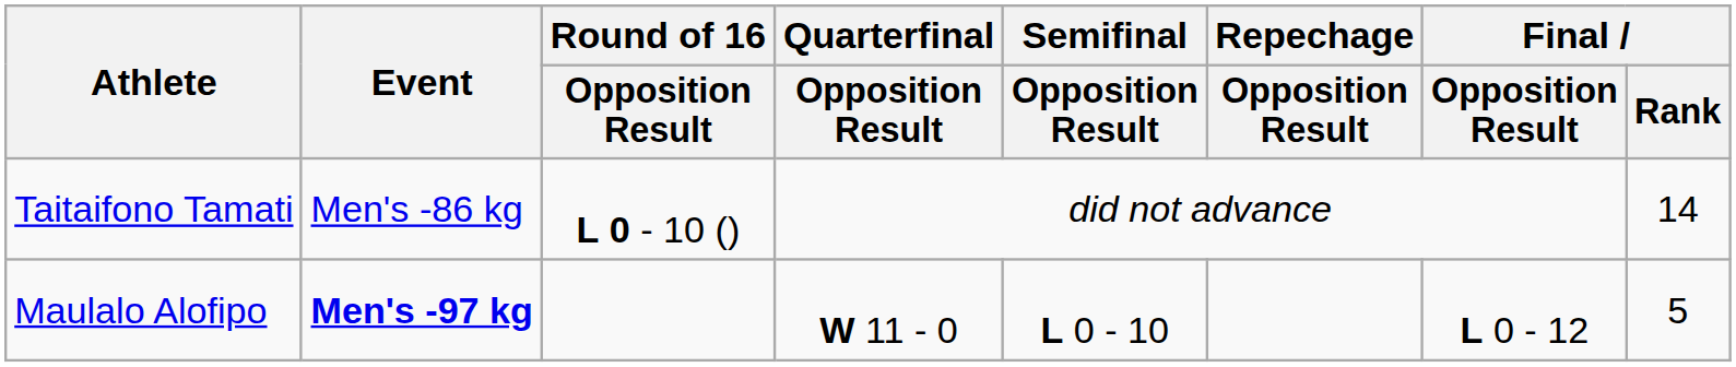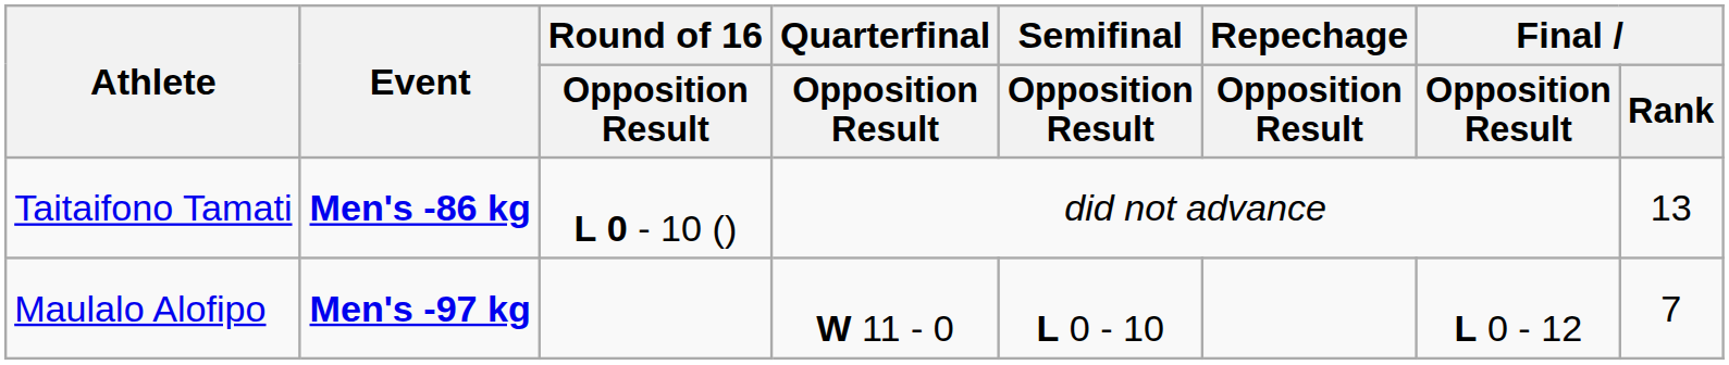 <table class="wikitable" style="font-size:90%;">
 <tr>
 <th rowspan=2>Athlete</th>
 <th rowspan=2>Event</th>
 <th>Round of 16</th>
 <th>Quarterfinal</th>
 <th>Semifinal</th>
 <th>Repechage</th>
 <th colspan=2>Final / </th>
 </tr>
 <tr style="font-size: 95%">
 <th>Opposition<br>Result</th>
 <th>Opposition<br>Result</th>
 <th>Opposition<br>Result</th>
 <th>Opposition<br>Result</th>
 <th>Opposition<br>Result</th>
 <th>Rank</th>
 </tr>
 <tr align=center>
 <td align=left><a href='#'>Taitaifono Tamati</a></td>
-<td align=left><a href='#'>Men's -86 kg</a></td>
+<td align=left><strong><a href='#'>Men's -86 kg</a></strong></td>
 <td><br><strong>L</strong> <strong>0</strong> - 10 ()</td>
 <td colspan="4"><em>did not advance</em></td>
-<td>14</td>
+<td>13</td>
 </tr>
 <tr align=center>
 <td align=left><a href='#'>Maulalo Alofipo</a></td>
 <td align=left><strong><a href='#'>Men's -97 kg</a></strong></td>
 <td></td>
 <td><br><strong>W</strong> 11 - 0</td>
 <td><br><strong>L</strong> 0 - 10</td>
 <td></td>
 <td><br><strong>L</strong> 0 - 12</td>
-<td>5</td>
+<td>7</td>
 </tr>
 </table>
